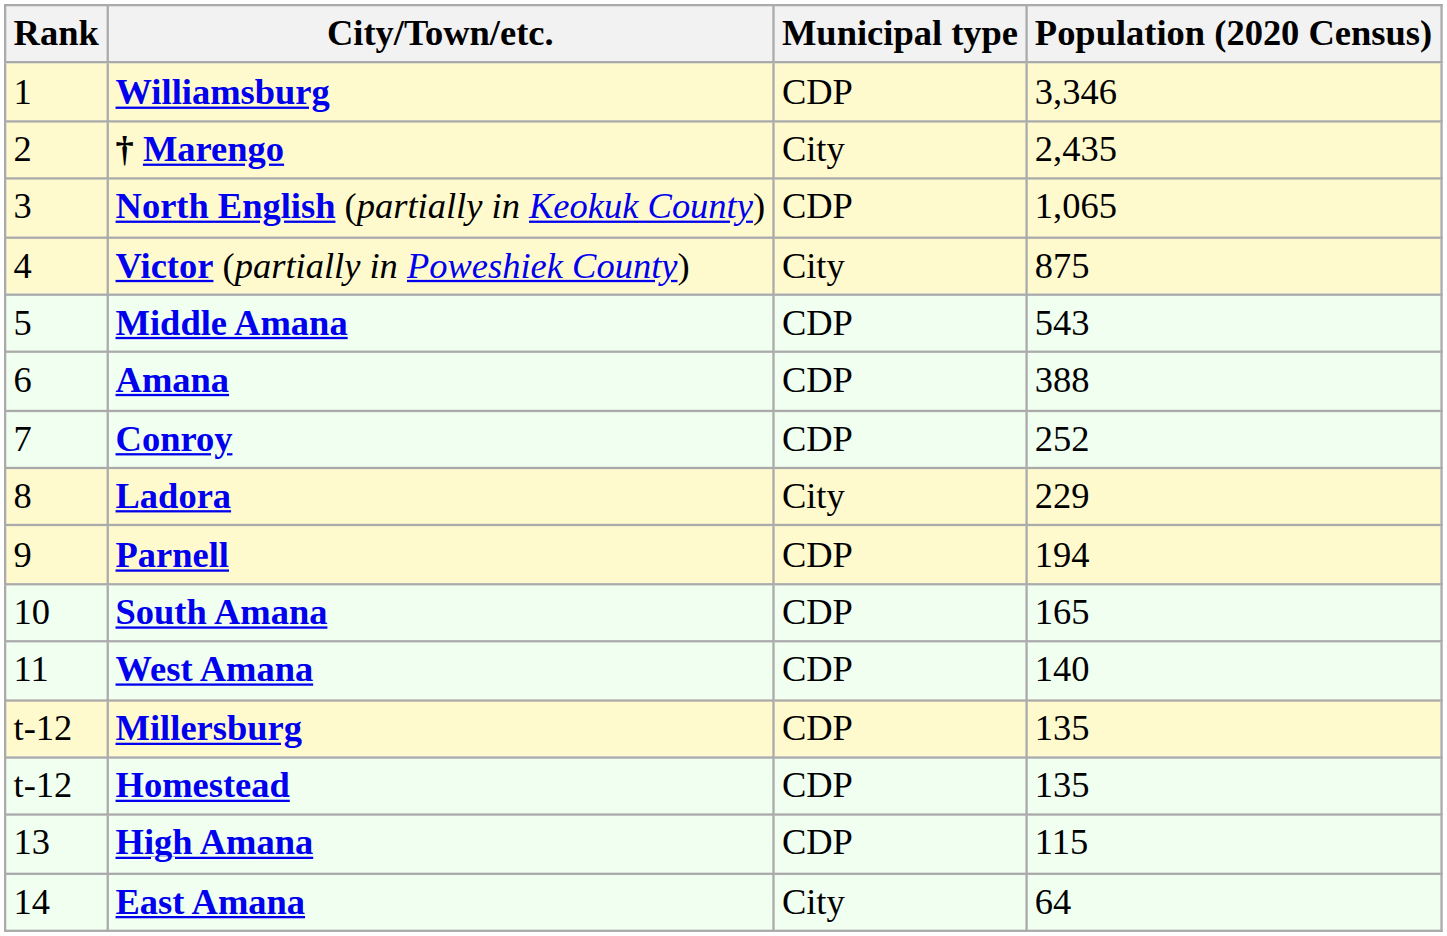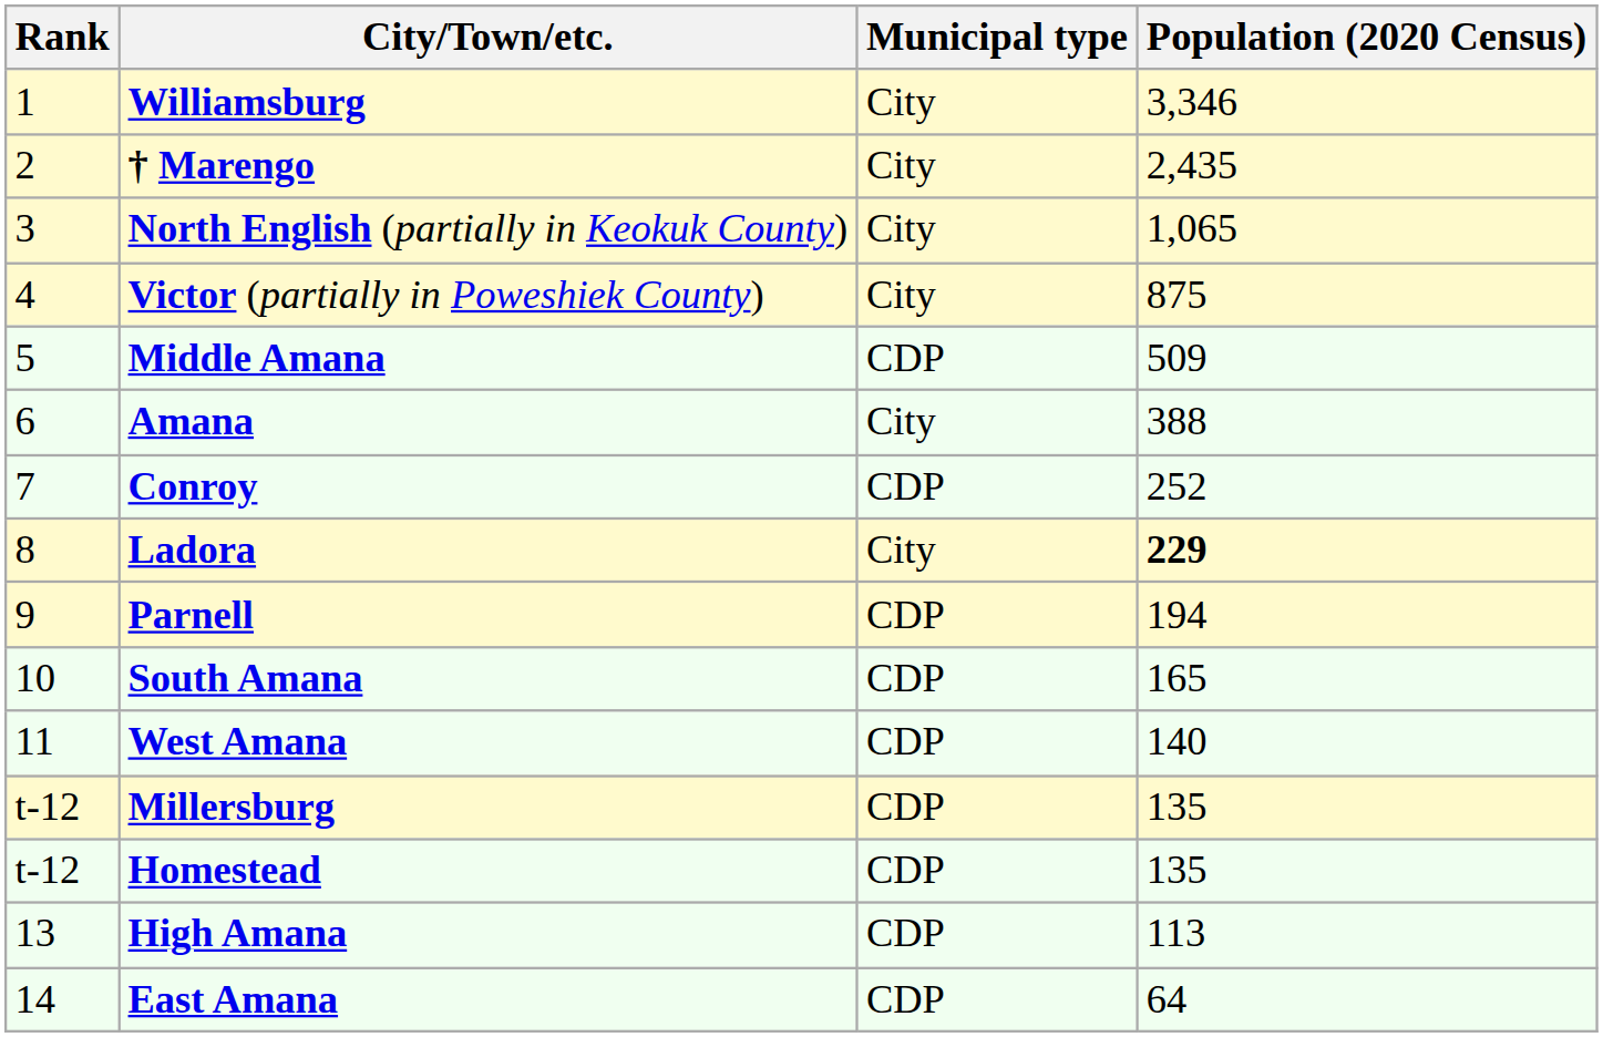 <table class="wikitable sortable">
 <tr>
 <th>Rank</th>
 <th>City/Town/etc.</th>
 <th>Municipal type</th>
 <th>Population (2020 Census)</th>
 </tr>
 <tr style="background-color:#FFFACD;">
 <td>1</td>
 <td><strong><a href='#'>Williamsburg</a></strong></td>
-<td>CDP</td>
+<td>City</td>
 <td>3,346</td>
 </tr>
 <tr style="background-color:#FFFACD;">
 <td>2</td>
 <td><strong>†</strong> <strong><a href='#'>Marengo</a></strong></td>
 <td>City</td>
 <td>2,435</td>
 </tr>
 <tr style="background-color:#FFFACD;">
 <td>3</td>
 <td><strong><a href='#'>North English</a></strong> (<em>partially in <a href='#'>Keokuk County</a></em>)</td>
-<td>CDP</td>
+<td>City</td>
 <td>1,065</td>
 </tr>
 <tr style="background-color:#FFFACD;">
 <td>4</td>
 <td><strong><a href='#'>Victor</a></strong>  (<em>partially in <a href='#'>Poweshiek County</a></em>)</td>
 <td>City</td>
 <td>875</td>
 </tr>
 <tr style="background-color:#F0FFF0;">
 <td>5</td>
 <td><strong><a href='#'>Middle Amana</a></strong></td>
 <td>CDP</td>
-<td>543</td>
+<td>509</td>
 </tr>
 <tr style="background-color:#F0FFF0;">
 <td>6</td>
 <td><strong><a href='#'>Amana</a></strong></td>
-<td>CDP</td>
+<td>City</td>
 <td>388</td>
 </tr>
 <tr style="background-color:#F0FFF0;">
 <td>7</td>
 <td><strong><a href='#'>Conroy</a></strong></td>
 <td>CDP</td>
 <td>252</td>
 </tr>
 <tr style="background-color:#FFFACD;">
 <td>8</td>
 <td><strong><a href='#'>Ladora</a></strong></td>
 <td>City</td>
-<td>229</td>
+<td><strong>229</strong></td>
 </tr>
 <tr style="background-color:#FFFACD;">
 <td>9</td>
 <td><strong><a href='#'>Parnell</a></strong></td>
 <td>CDP</td>
 <td>194</td>
 </tr>
 <tr style="background-color:#F0FFF0;">
 <td>10</td>
 <td><strong><a href='#'>South Amana</a></strong></td>
 <td>CDP</td>
 <td>165</td>
 </tr>
 <tr style="background-color:#F0FFF0;">
 <td>11</td>
 <td><strong><a href='#'>West Amana</a></strong></td>
 <td>CDP</td>
 <td>140</td>
 </tr>
 <tr style="background-color:#FFFACD;">
 <td>t-12</td>
 <td><strong><a href='#'>Millersburg</a></strong></td>
 <td>CDP</td>
 <td>135</td>
 </tr>
 <tr style="background-color:#F0FFF0;">
 <td>t-12</td>
 <td><strong><a href='#'>Homestead</a></strong></td>
 <td>CDP</td>
 <td>135</td>
 </tr>
 <tr style="background-color:#F0FFF0;">
 <td>13</td>
 <td><strong><a href='#'>High Amana</a></strong></td>
 <td>CDP</td>
-<td>115</td>
+<td>113</td>
 </tr>
 <tr style="background-color:#F0FFF0;">
 <td>14</td>
 <td><strong><a href='#'>East Amana</a></strong></td>
-<td>City</td>
+<td>CDP</td>
 <td>64</td>
 </tr>
 </table>
